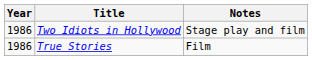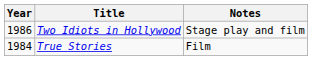 <table class="wikitable sortable">
 <tr>
 <th>Year</th>
 <th>Title</th>
 <th class="unsortable">Notes</th>
 </tr>
 <tr>
 <td>1986</td>
 <td><em><a href='#'>Two Idiots in Hollywood</a></em></td>
 <td>Stage play and film</td>
 </tr>
 <tr>
-<td>1986</td>
+<td>1984</td>
 <td><em><a href='#'>True Stories</a></em></td>
 <td>Film</td>
 </tr>
 </table>
